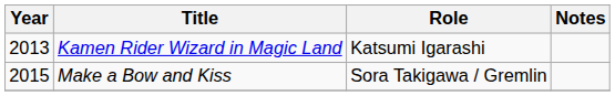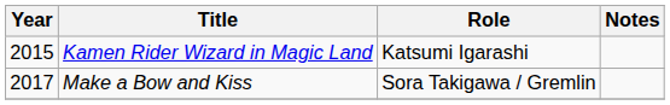 <table class="wikitable sortable">
 <tr>
 <th>Year</th>
 <th>Title</th>
 <th>Role</th>
 <th class="unsortable">Notes</th>
 </tr>
 <tr>
-<td>2013</td>
+<td>2015</td>
 <td><em><a href='#'>Kamen Rider Wizard in Magic Land</a></em></td>
 <td>Katsumi Igarashi</td>
 <td></td>
 </tr>
 <tr>
-<td>2015</td>
+<td>2017</td>
 <td><em>Make a Bow and Kiss</em></td>
 <td>Sora Takigawa / Gremlin</td>
 <td></td>
 </tr>
 <tr>
 </tr>
 </table>
